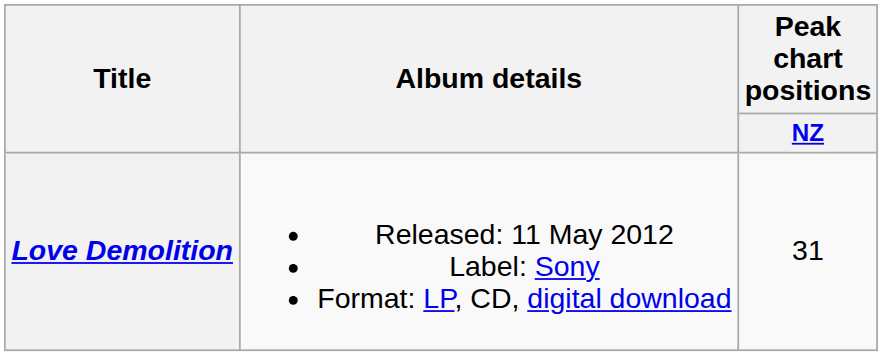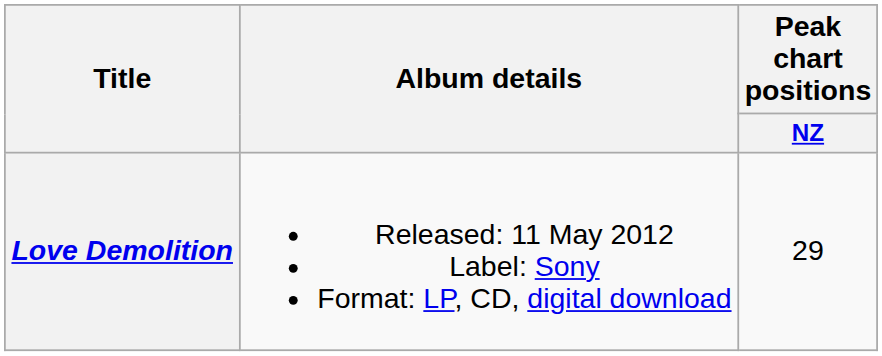 <table class="wikitable plainrowheaders" style="text-align:center;">
 <tr>
 <th scope="col" rowspan="2">Title</th>
 <th scope="col" rowspan="2">Album details</th>
 <th scope="col">Peak chart positions</th>
 </tr>
 <tr>
 <th scope="col" style="width:3em;font-size:85%;"><a href='#'>NZ</a></th>
 </tr>
 <tr>
 <th scope="row"><strong><em><a href='#'>Love Demolition</a></em></strong></th>
 <td><br><ul><li>Released: 11 May 2012</li><li>Label: <a href='#'>Sony</a></li><li>Format: <a href='#'>LP</a>, CD, <a href='#'>digital download</a></li></ul></td>
-<td>31</td>
+<td>29</td>
 </tr>
 </table>
